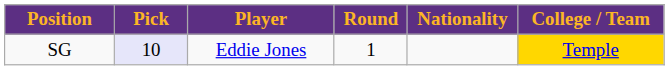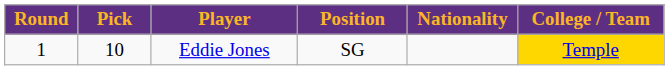 <table class="wikitable sortable sortable">
 <tr>
-<th style="background:#5c2f83; color:#fcb625; width:15%;">Position</th>
+<th style="background:#5c2f83; color:#fcb625; width:10%;">Round</th>
 <th style="background:#5c2f83; color:#fcb625; width:10%;">Pick</th>
 <th style="background:#5c2f83; color:#fcb625; width:20%;">Player</th>
-<th style="background:#5c2f83; color:#fcb625; width:10%;">Round</th>
+<th style="background:#5c2f83; color:#fcb625; width:15%;">Position</th>
 <th style="background:#5c2f83; color:#fcb625; width:15%;">Nationality</th>
 <th style="background:#5c2f83; color:#fcb625; width:20%;">College / Team</th>
 </tr>
 <tr style="text-align: center">
+<td>1</td>
+<td>10</td>
+<td><a href='#'>Eddie Jones</a></td>
 <td>SG</td>
-<td style="background: lavender;">10</td>
-<td><a href='#'>Eddie Jones</a></td>
-<td>1</td>
 <td></td>
 <td style="background: gold;"><a href='#'>Temple</a></td>
 </tr>
 </table>
